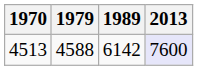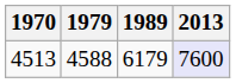 <table class="wikitable">
 <tr>
 <th>1970</th>
 <th>1979</th>
 <th>1989</th>
 <th>2013</th>
 </tr>
 <tr>
 <td>4513</td>
 <td>4588</td>
-<td>6142</td>
+<td>6179</td>
 <td style="background: lavender;">7600</td>
 </tr>
 </table>
